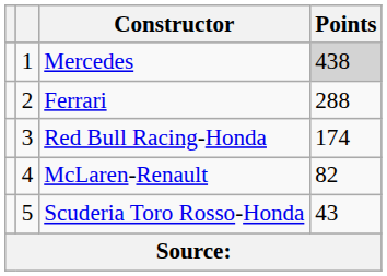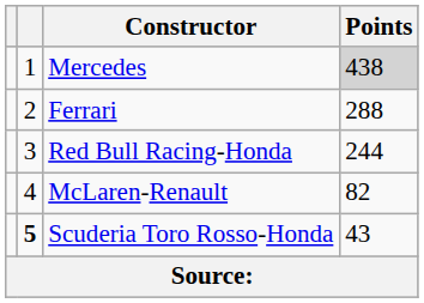 <table class="wikitable" style="font-size: 85%;">
 <tr>
 <th></th>
 <th></th>
 <th>Constructor</th>
 <th>Points</th>
 </tr>
 <tr>
 <td align="left"></td>
 <td align="center">1</td>
 <td> <a href='#'>Mercedes</a></td>
 <td align="left" style="background: lightgrey;">438</td>
 </tr>
 <tr>
 <td align="left"></td>
 <td align="center">2</td>
 <td> <a href='#'>Ferrari</a></td>
 <td align="left">288</td>
 </tr>
 <tr>
 <td align="left"></td>
 <td align="center">3</td>
 <td> <a href='#'>Red Bull Racing</a>-<a href='#'>Honda</a></td>
-<td align="left">174</td>
+<td align="left">244</td>
 </tr>
 <tr>
 <td align="left"></td>
 <td align="center">4</td>
 <td> <a href='#'>McLaren</a>-<a href='#'>Renault</a></td>
 <td align="left">82</td>
 </tr>
 <tr>
 <td align="left"></td>
-<td align="center">5</td>
+<td align="center"><strong>5</strong></td>
 <td> <a href='#'>Scuderia Toro Rosso</a>-<a href='#'>Honda</a></td>
 <td align="left">43</td>
 </tr>
 <tr>
 <th colspan="4">Source:</th>
 </tr>
 </table>
